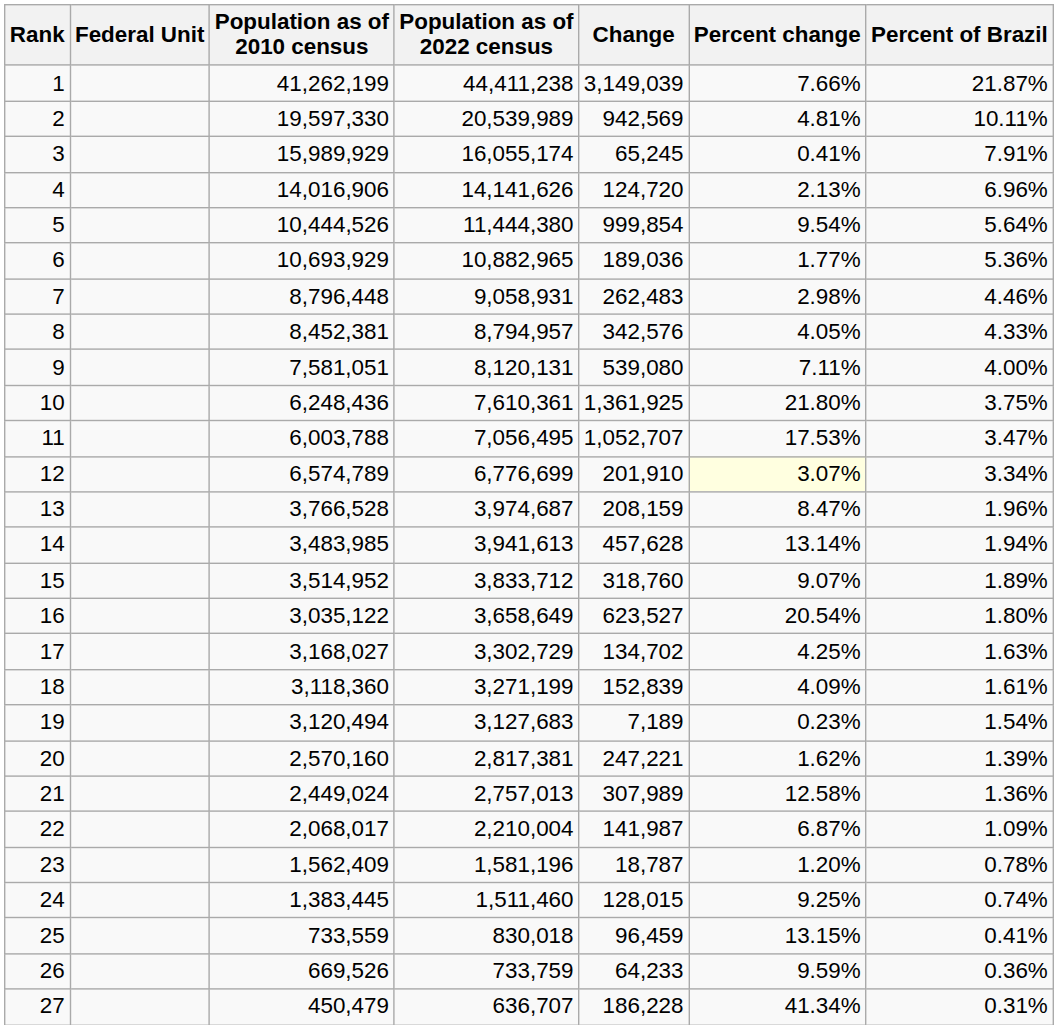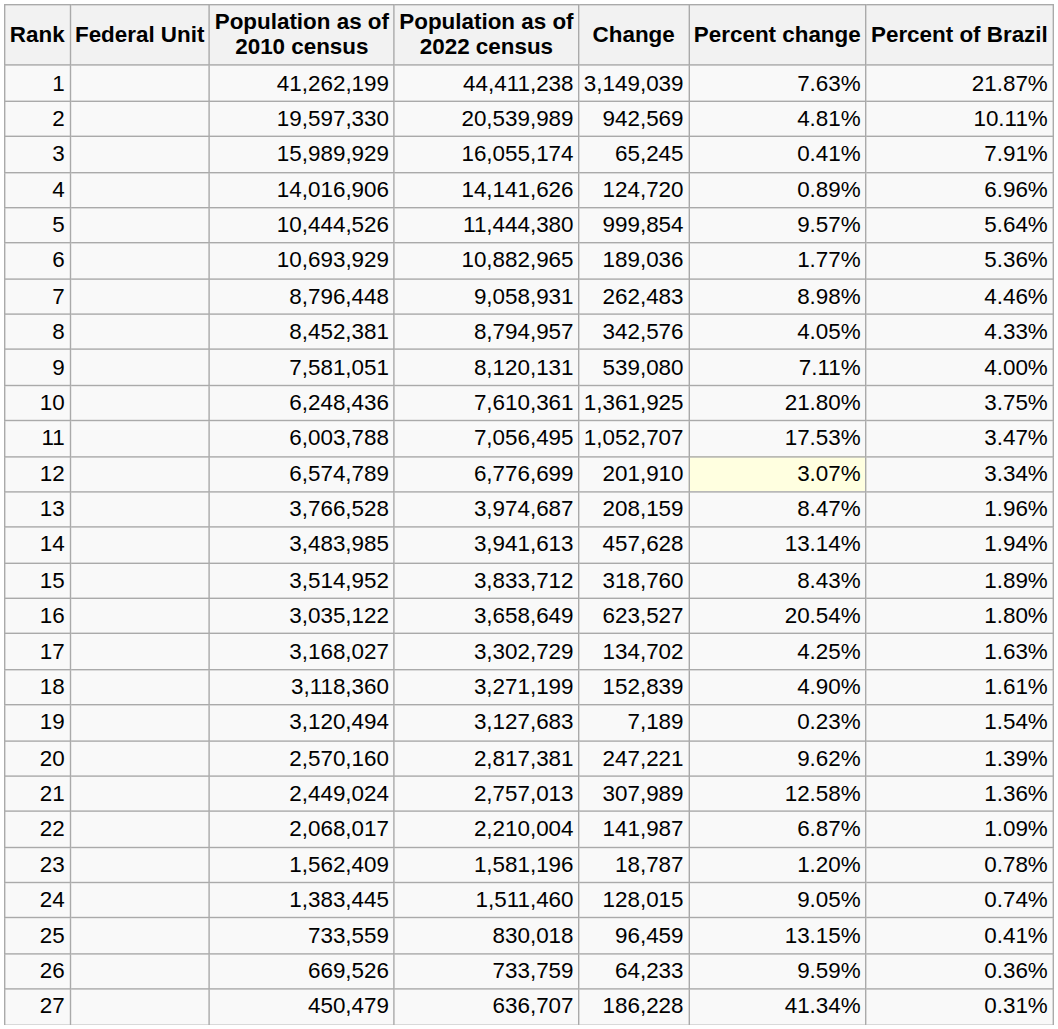 <table class="wikitable sortable" style="text-align: right;">
 <tr>
 <th>Rank</th>
 <th>Federal Unit</th>
 <th>Population as of<br>2010 census</th>
 <th>Population as of<br>2022 census</th>
 <th data-sort-type="number">Change</th>
 <th data-sort-type="number">Percent change</th>
 <th data-sort-type="number">Percent of Brazil</th>
 </tr>
 <tr>
 <td>1</td>
 <td style="text-align: left;"></td>
 <td>41,262,199</td>
 <td>44,411,238</td>
 <td> 3,149,039</td>
-<td> 7.66%</td>
+<td> 7.63%</td>
 <td>21.87%</td>
 </tr>
 <tr>
 <td>2</td>
 <td style="text-align: left;"></td>
 <td>19,597,330</td>
 <td>20,539,989</td>
 <td> 942,569</td>
 <td> 4.81%</td>
 <td>10.11%</td>
 </tr>
 <tr>
 <td>3</td>
 <td style="text-align: left;"></td>
 <td>15,989,929</td>
 <td>16,055,174</td>
 <td> 65,245</td>
 <td> 0.41%</td>
 <td>7.91%</td>
 </tr>
 <tr>
 <td>4</td>
 <td style="text-align: left;"></td>
 <td>14,016,906</td>
 <td>14,141,626</td>
 <td> 124,720</td>
-<td> 2.13%</td>
+<td> 0.89%</td>
 <td>6.96%</td>
 </tr>
 <tr>
 <td>5</td>
 <td style="text-align: left;"></td>
 <td>10,444,526</td>
 <td>11,444,380</td>
 <td> 999,854</td>
-<td> 9.54%</td>
+<td> 9.57%</td>
 <td>5.64%</td>
 </tr>
 <tr>
 <td>6</td>
 <td style="text-align: left;"></td>
 <td>10,693,929</td>
 <td>10,882,965</td>
 <td> 189,036</td>
 <td> 1.77%</td>
 <td>5.36%</td>
 </tr>
 <tr>
 <td>7</td>
 <td style="text-align: left;"></td>
 <td>8,796,448</td>
 <td>9,058,931</td>
 <td> 262,483</td>
-<td> 2.98%</td>
+<td> 8.98%</td>
 <td>4.46%</td>
 </tr>
 <tr>
 <td>8</td>
 <td style="text-align: left;"></td>
 <td>8,452,381</td>
 <td>8,794,957</td>
 <td> 342,576</td>
 <td> 4.05%</td>
 <td>4.33%</td>
 </tr>
 <tr>
 <td>9</td>
 <td style="text-align: left;"></td>
 <td>7,581,051</td>
 <td>8,120,131</td>
 <td> 539,080</td>
 <td> 7.11%</td>
 <td>4.00%</td>
 </tr>
 <tr>
 <td>10</td>
 <td style="text-align: left;"></td>
 <td>6,248,436</td>
 <td>7,610,361</td>
 <td> 1,361,925</td>
 <td> 21.80%</td>
 <td>3.75%</td>
 </tr>
 <tr>
 <td>11</td>
 <td style="text-align: left;"></td>
 <td>6,003,788</td>
 <td>7,056,495</td>
 <td> 1,052,707</td>
 <td> 17.53%</td>
 <td>3.47%</td>
 </tr>
 <tr>
 <td>12</td>
 <td style="text-align: left;"></td>
 <td>6,574,789</td>
 <td>6,776,699</td>
 <td> 201,910</td>
 <td style="background: lightyellow;"> 3.07%</td>
 <td>3.34%</td>
 </tr>
 <tr>
 <td>13</td>
 <td style="text-align: left;"></td>
 <td>3,766,528</td>
 <td>3,974,687</td>
 <td> 208,159</td>
 <td> 8.47%</td>
 <td>1.96%</td>
 </tr>
 <tr>
 <td>14</td>
 <td style="text-align: left;"></td>
 <td>3,483,985</td>
 <td>3,941,613</td>
 <td> 457,628</td>
 <td> 13.14%</td>
 <td>1.94%</td>
 </tr>
 <tr>
 <td>15</td>
 <td style="text-align: left;"></td>
 <td>3,514,952</td>
 <td>3,833,712</td>
 <td> 318,760</td>
-<td> 9.07%</td>
+<td> 8.43%</td>
 <td>1.89%</td>
 </tr>
 <tr>
 <td>16</td>
 <td style="text-align: left;"></td>
 <td>3,035,122</td>
 <td>3,658,649</td>
 <td> 623,527</td>
 <td> 20.54%</td>
 <td>1.80%</td>
 </tr>
 <tr>
 <td>17</td>
 <td style="text-align: left;"></td>
 <td>3,168,027</td>
 <td>3,302,729</td>
 <td> 134,702</td>
 <td> 4.25%</td>
 <td>1.63%</td>
 </tr>
 <tr>
 <td>18</td>
 <td style="text-align: left;"></td>
 <td>3,118,360</td>
 <td>3,271,199</td>
 <td> 152,839</td>
-<td> 4.09%</td>
+<td> 4.90%</td>
 <td>1.61%</td>
 </tr>
 <tr>
 <td>19</td>
 <td style="text-align: left;"></td>
 <td>3,120,494</td>
 <td>3,127,683</td>
 <td> 7,189</td>
 <td> 0.23%</td>
 <td>1.54%</td>
 </tr>
 <tr>
 <td>20</td>
 <td style="text-align: left;"></td>
 <td>2,570,160</td>
 <td>2,817,381</td>
 <td> 247,221</td>
-<td> 1.62%</td>
+<td> 9.62%</td>
 <td>1.39%</td>
 </tr>
 <tr>
 <td>21</td>
 <td style="text-align: left;"></td>
 <td>2,449,024</td>
 <td>2,757,013</td>
 <td> 307,989</td>
 <td> 12.58%</td>
 <td>1.36%</td>
 </tr>
 <tr>
 <td>22</td>
 <td style="text-align: left;"></td>
 <td>2,068,017</td>
 <td>2,210,004</td>
 <td> 141,987</td>
 <td> 6.87%</td>
 <td>1.09%</td>
 </tr>
 <tr>
 <td>23</td>
 <td style="text-align: left;"></td>
 <td>1,562,409</td>
 <td>1,581,196</td>
 <td> 18,787</td>
 <td> 1.20%</td>
 <td>0.78%</td>
 </tr>
 <tr>
 <td>24</td>
 <td style="text-align: left;"></td>
 <td>1,383,445</td>
 <td>1,511,460</td>
 <td> 128,015</td>
-<td> 9.25%</td>
+<td> 9.05%</td>
 <td>0.74%</td>
 </tr>
 <tr>
 <td>25</td>
 <td style="text-align: left;"></td>
 <td>733,559</td>
 <td>830,018</td>
 <td> 96,459</td>
 <td> 13.15%</td>
 <td>0.41%</td>
 </tr>
 <tr>
 <td>26</td>
 <td style="text-align: left;"></td>
 <td>669,526</td>
 <td>733,759</td>
 <td> 64,233</td>
 <td> 9.59%</td>
 <td>0.36%</td>
 </tr>
 <tr>
 <td>27</td>
 <td style="text-align: left;"></td>
 <td>450,479</td>
 <td>636,707</td>
 <td> 186,228</td>
 <td> 41.34%</td>
 <td>0.31%</td>
 </tr>
 </table>
